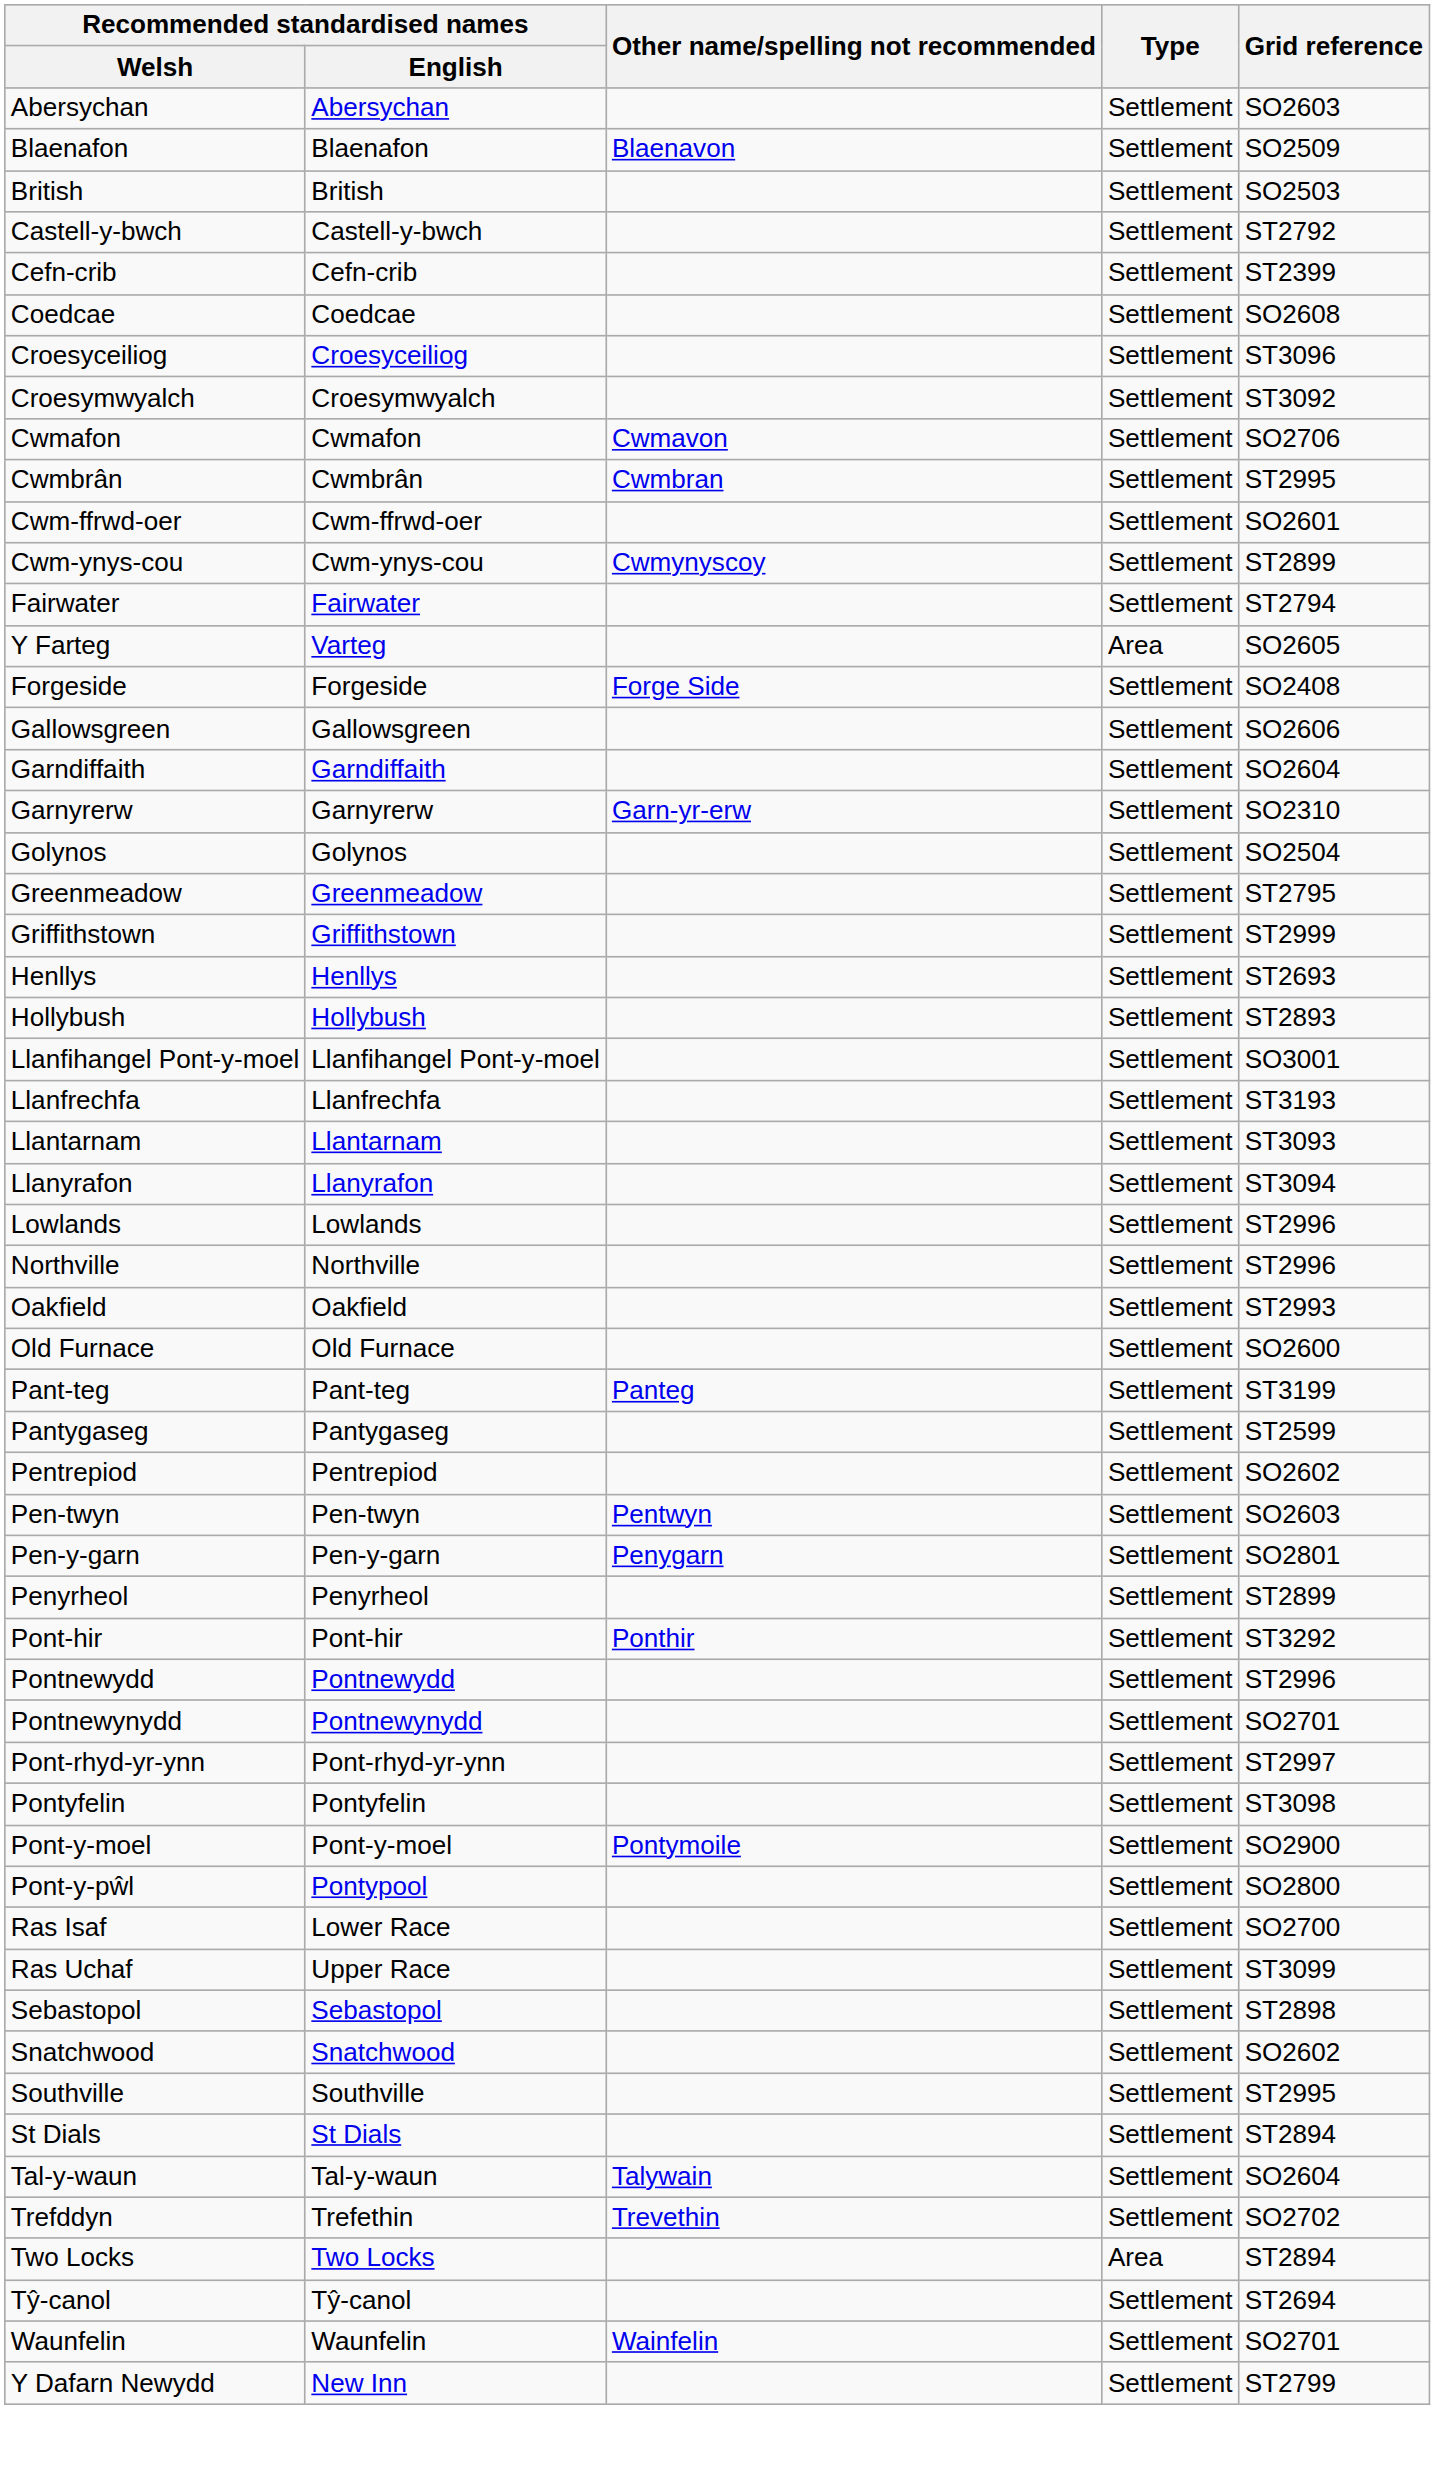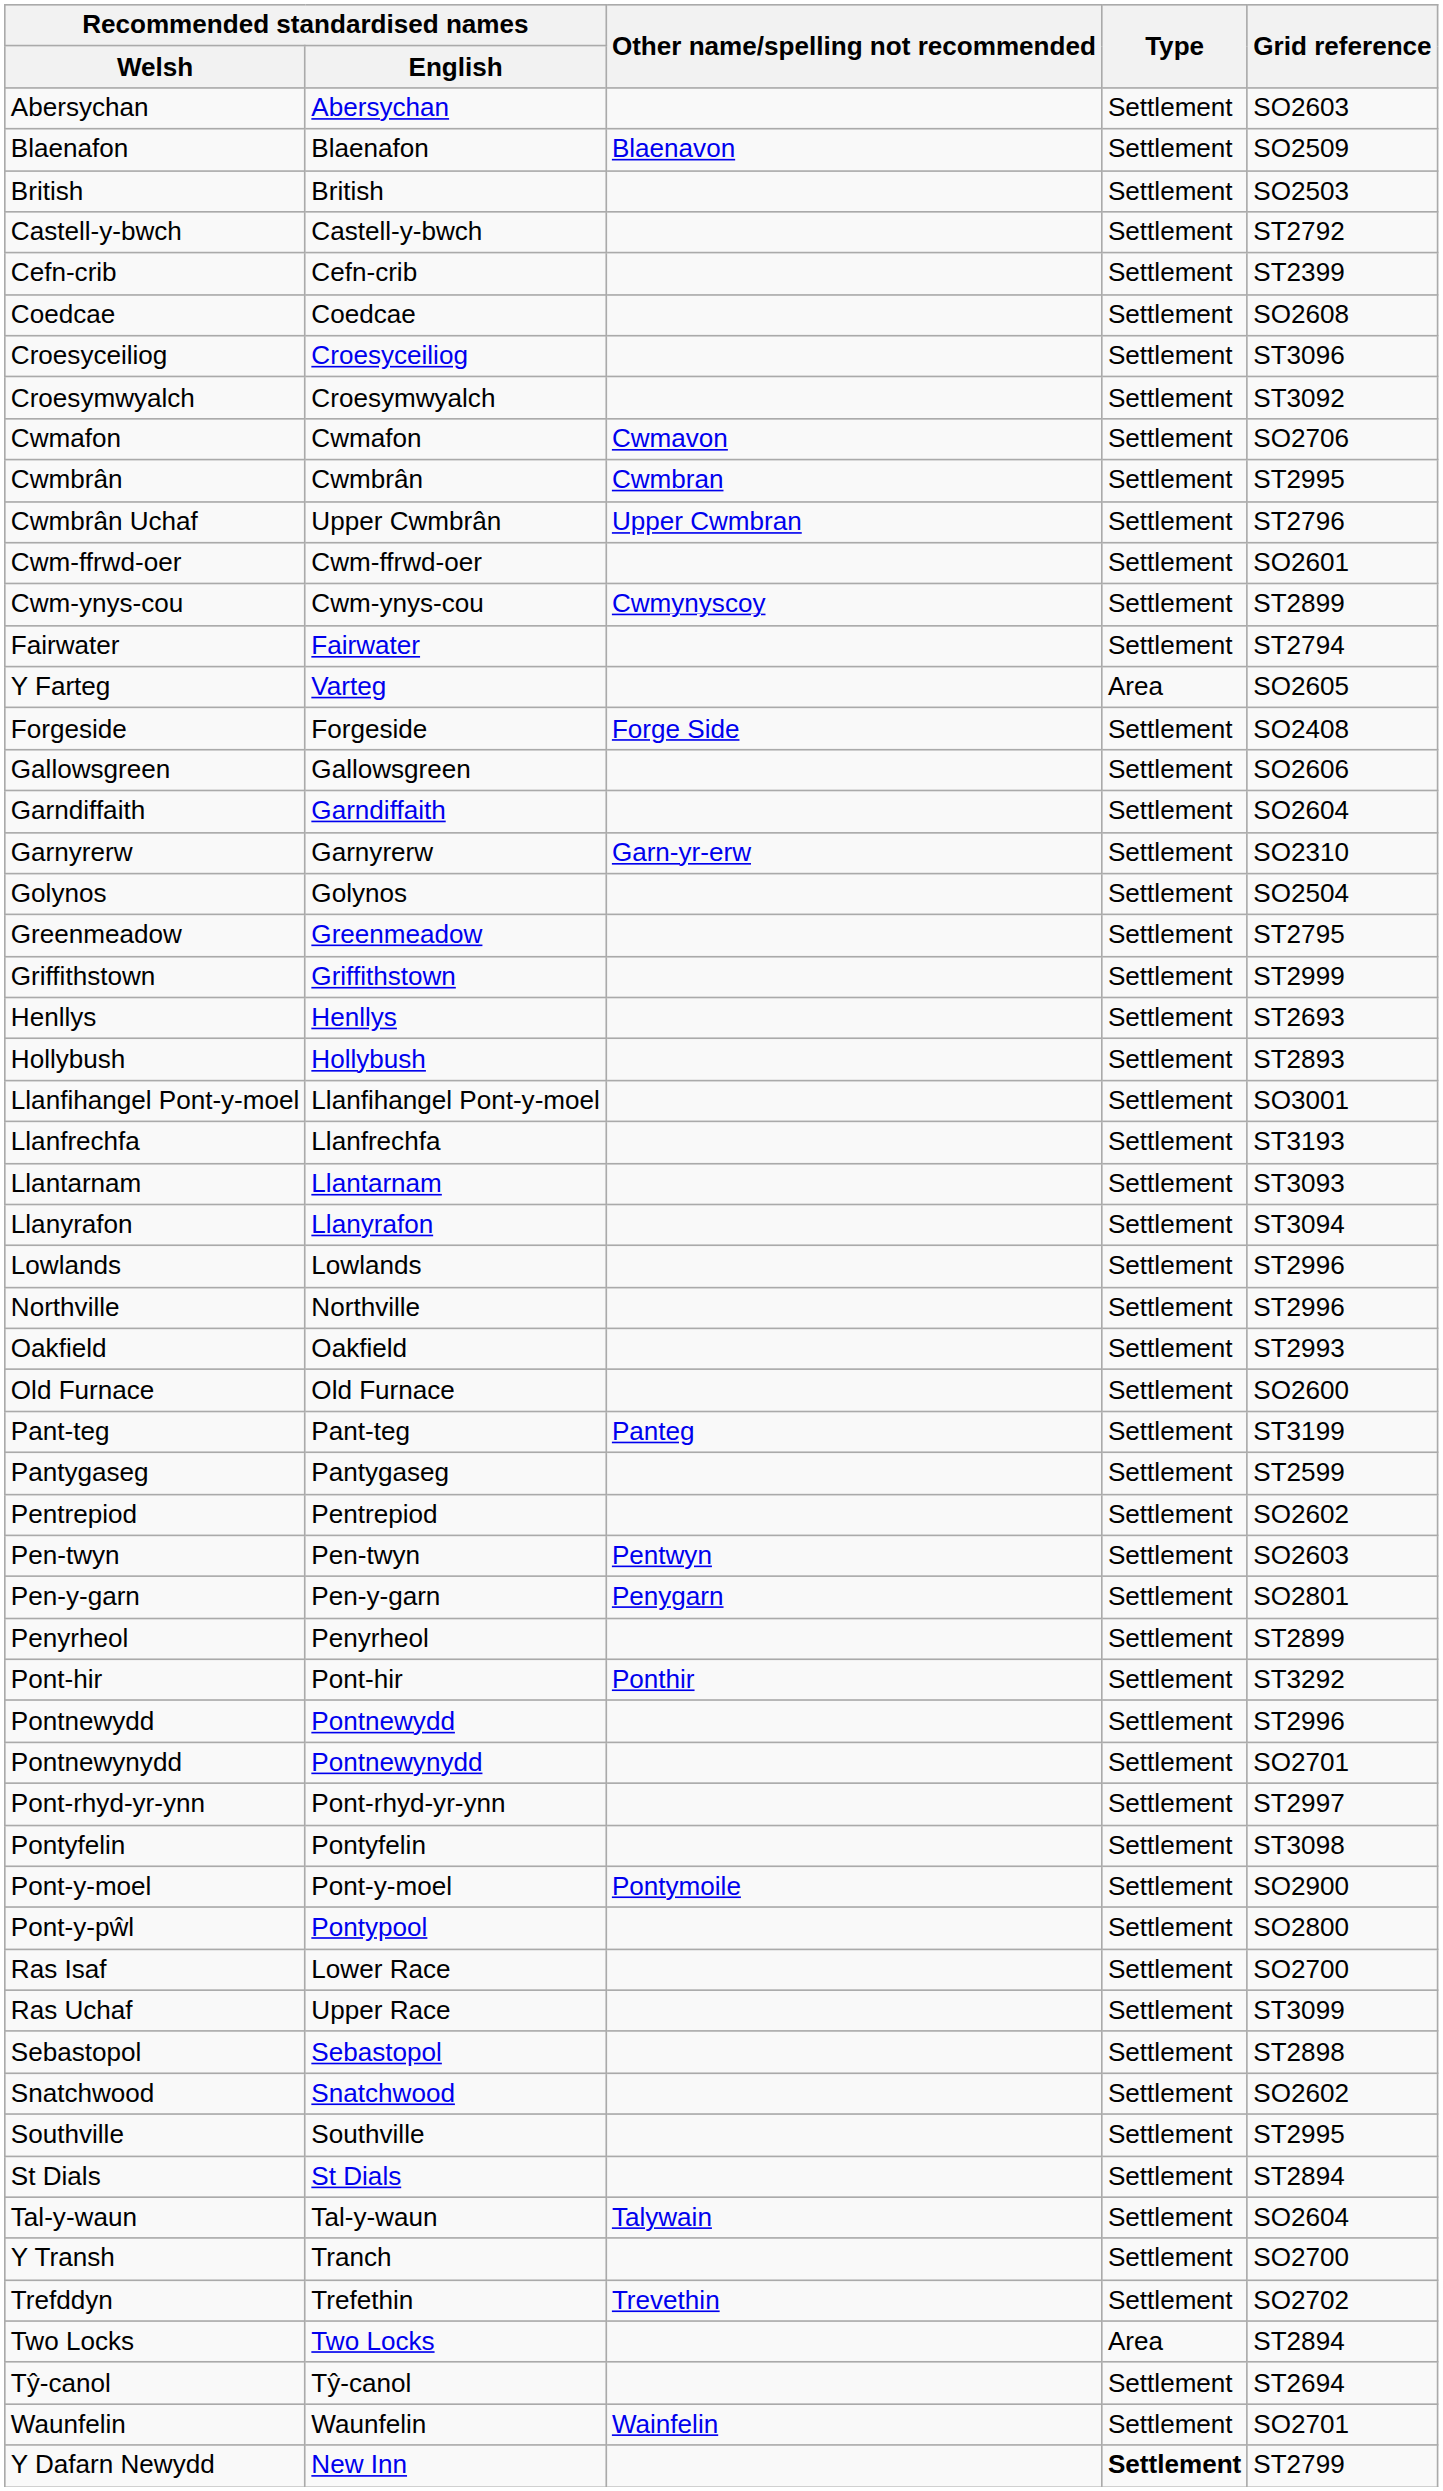 <table class="wikitable sortable">
 <tr>
 <th colspan="2">Recommended standardised names</th>
 <th rowspan="2">Other name/spelling not recommended</th>
 <th rowspan="2">Type</th>
 <th rowspan="2">Grid reference</th>
 </tr>
 <tr>
 <th>Welsh</th>
 <th>English</th>
 </tr>
 <tr>
 <td>Abersychan</td>
 <td><a href='#'>Abersychan</a></td>
 <td></td>
 <td>Settlement</td>
 <td>SO2603</td>
 </tr>
 <tr>
 <td>Blaenafon</td>
 <td>Blaenafon</td>
 <td><a href='#'>Blaenavon</a></td>
 <td>Settlement</td>
 <td>SO2509</td>
 </tr>
 <tr>
 <td>British</td>
 <td>British</td>
 <td></td>
 <td>Settlement</td>
 <td>SO2503</td>
 </tr>
 <tr>
 <td>Castell-y-bwch</td>
 <td>Castell-y-bwch</td>
 <td></td>
 <td>Settlement</td>
 <td>ST2792</td>
 </tr>
 <tr>
 <td>Cefn-crib</td>
 <td>Cefn-crib</td>
 <td></td>
 <td>Settlement</td>
 <td>ST2399</td>
 </tr>
 <tr>
 <td>Coedcae</td>
 <td>Coedcae</td>
 <td></td>
 <td>Settlement</td>
 <td>SO2608</td>
 </tr>
 <tr>
 <td>Croesyceiliog</td>
 <td><a href='#'>Croesyceiliog</a></td>
 <td></td>
 <td>Settlement</td>
 <td>ST3096</td>
 </tr>
 <tr>
 <td>Croesymwyalch</td>
 <td>Croesymwyalch</td>
 <td></td>
 <td>Settlement</td>
 <td>ST3092</td>
 </tr>
 <tr>
 <td>Cwmafon</td>
 <td>Cwmafon</td>
 <td><a href='#'>Cwmavon</a></td>
 <td>Settlement</td>
 <td>SO2706</td>
 </tr>
 <tr>
 <td>Cwmbrân</td>
 <td>Cwmbrân</td>
 <td><a href='#'>Cwmbran</a></td>
 <td>Settlement</td>
 <td>ST2995</td>
+</tr>
+<tr>
+<td>Cwmbrân Uchaf</td>
+<td>Upper Cwmbrân</td>
+<td><a href='#'>Upper Cwmbran</a></td>
+<td>Settlement</td>
+<td>ST2796</td>
 </tr>
 <tr>
 <td>Cwm-ffrwd-oer</td>
 <td>Cwm-ffrwd-oer</td>
 <td></td>
 <td>Settlement</td>
 <td>SO2601</td>
 </tr>
 <tr>
 <td>Cwm-ynys-cou</td>
 <td>Cwm-ynys-cou</td>
 <td><a href='#'>Cwmynyscoy</a></td>
 <td>Settlement</td>
 <td>ST2899</td>
 </tr>
 <tr>
 <td>Fairwater</td>
 <td><a href='#'>Fairwater</a></td>
 <td></td>
 <td>Settlement</td>
 <td>ST2794</td>
 </tr>
 <tr>
 <td>Y Farteg</td>
 <td><a href='#'>Varteg</a></td>
 <td></td>
 <td>Area</td>
 <td>SO2605</td>
 </tr>
 <tr>
 <td>Forgeside</td>
 <td>Forgeside</td>
 <td><a href='#'>Forge Side</a></td>
 <td>Settlement</td>
 <td>SO2408</td>
 </tr>
 <tr>
 <td>Gallowsgreen</td>
 <td>Gallowsgreen</td>
 <td></td>
 <td>Settlement</td>
 <td>SO2606</td>
 </tr>
 <tr>
 <td>Garndiffaith</td>
 <td><a href='#'>Garndiffaith</a></td>
 <td></td>
 <td>Settlement</td>
 <td>SO2604</td>
 </tr>
 <tr>
 <td>Garnyrerw</td>
 <td>Garnyrerw</td>
 <td><a href='#'>Garn-yr-erw</a></td>
 <td>Settlement</td>
 <td>SO2310</td>
 </tr>
 <tr>
 <td>Golynos</td>
 <td>Golynos</td>
 <td></td>
 <td>Settlement</td>
 <td>SO2504</td>
 </tr>
 <tr>
 <td>Greenmeadow</td>
 <td><a href='#'>Greenmeadow</a></td>
 <td></td>
 <td>Settlement</td>
 <td>ST2795</td>
 </tr>
 <tr>
 <td>Griffithstown</td>
 <td><a href='#'>Griffithstown</a></td>
 <td></td>
 <td>Settlement</td>
 <td>ST2999</td>
 </tr>
 <tr>
 <td>Henllys</td>
 <td><a href='#'>Henllys</a></td>
 <td></td>
 <td>Settlement</td>
 <td>ST2693</td>
 </tr>
 <tr>
 <td>Hollybush</td>
 <td><a href='#'>Hollybush</a></td>
 <td></td>
 <td>Settlement</td>
 <td>ST2893</td>
 </tr>
 <tr>
 <td>Llanfihangel Pont-y-moel</td>
 <td>Llanfihangel Pont-y-moel</td>
 <td></td>
 <td>Settlement</td>
 <td>SO3001</td>
 </tr>
 <tr>
 <td>Llanfrechfa</td>
 <td>Llanfrechfa</td>
 <td></td>
 <td>Settlement</td>
 <td>ST3193</td>
 </tr>
 <tr>
 <td>Llantarnam</td>
 <td><a href='#'>Llantarnam</a></td>
 <td></td>
 <td>Settlement</td>
 <td>ST3093</td>
 </tr>
 <tr>
 <td>Llanyrafon</td>
 <td><a href='#'>Llanyrafon</a></td>
 <td></td>
 <td>Settlement</td>
 <td>ST3094</td>
 </tr>
 <tr>
 <td>Lowlands</td>
 <td>Lowlands</td>
 <td></td>
 <td>Settlement</td>
 <td>ST2996</td>
 </tr>
 <tr>
 <td>Northville</td>
 <td>Northville</td>
 <td></td>
 <td>Settlement</td>
 <td>ST2996</td>
 </tr>
 <tr>
 <td>Oakfield</td>
 <td>Oakfield</td>
 <td></td>
 <td>Settlement</td>
 <td>ST2993</td>
 </tr>
 <tr>
 <td>Old Furnace</td>
 <td>Old Furnace</td>
 <td></td>
 <td>Settlement</td>
 <td>SO2600</td>
 </tr>
 <tr>
 <td>Pant-teg</td>
 <td>Pant-teg</td>
 <td><a href='#'>Panteg</a></td>
 <td>Settlement</td>
 <td>ST3199</td>
 </tr>
 <tr>
 <td>Pantygaseg</td>
 <td>Pantygaseg</td>
 <td></td>
 <td>Settlement</td>
 <td>ST2599</td>
 </tr>
 <tr>
 <td>Pentrepiod</td>
 <td>Pentrepiod</td>
 <td></td>
 <td>Settlement</td>
 <td>SO2602</td>
 </tr>
 <tr>
 <td>Pen-twyn</td>
 <td>Pen-twyn</td>
 <td><a href='#'>Pentwyn</a></td>
 <td>Settlement</td>
 <td>SO2603</td>
 </tr>
 <tr>
 <td>Pen-y-garn</td>
 <td>Pen-y-garn</td>
 <td><a href='#'>Penygarn</a></td>
 <td>Settlement</td>
 <td>SO2801</td>
 </tr>
 <tr>
 <td>Penyrheol</td>
 <td>Penyrheol</td>
 <td></td>
 <td>Settlement</td>
 <td>ST2899</td>
 </tr>
 <tr>
 <td>Pont-hir</td>
 <td>Pont-hir</td>
 <td><a href='#'>Ponthir</a></td>
 <td>Settlement</td>
 <td>ST3292</td>
 </tr>
 <tr>
 <td>Pontnewydd</td>
 <td><a href='#'>Pontnewydd</a></td>
 <td></td>
 <td>Settlement</td>
 <td>ST2996</td>
 </tr>
 <tr>
 <td>Pontnewynydd</td>
 <td><a href='#'>Pontnewynydd</a></td>
 <td></td>
 <td>Settlement</td>
 <td>SO2701</td>
 </tr>
 <tr>
 <td>Pont-rhyd-yr-ynn</td>
 <td>Pont-rhyd-yr-ynn</td>
 <td></td>
 <td>Settlement</td>
 <td>ST2997</td>
 </tr>
 <tr>
 <td>Pontyfelin</td>
 <td>Pontyfelin</td>
 <td></td>
 <td>Settlement</td>
 <td>ST3098</td>
 </tr>
 <tr>
 <td>Pont-y-moel</td>
 <td>Pont-y-moel</td>
 <td><a href='#'>Pontymoile</a></td>
 <td>Settlement</td>
 <td>SO2900</td>
 </tr>
 <tr>
 <td>Pont-y-pŵl</td>
 <td><a href='#'>Pontypool</a></td>
 <td></td>
 <td>Settlement</td>
 <td>SO2800</td>
 </tr>
 <tr>
 <td>Ras Isaf</td>
 <td>Lower Race</td>
 <td></td>
 <td>Settlement</td>
 <td>SO2700</td>
 </tr>
 <tr>
 <td>Ras Uchaf</td>
 <td>Upper Race</td>
 <td></td>
 <td>Settlement</td>
 <td>ST3099</td>
 </tr>
 <tr>
 <td>Sebastopol</td>
 <td><a href='#'>Sebastopol</a></td>
 <td></td>
 <td>Settlement</td>
 <td>ST2898</td>
 </tr>
 <tr>
 <td>Snatchwood</td>
 <td><a href='#'>Snatchwood</a></td>
 <td></td>
 <td>Settlement</td>
 <td>SO2602</td>
 </tr>
 <tr>
 <td>Southville</td>
 <td>Southville</td>
 <td></td>
 <td>Settlement</td>
 <td>ST2995</td>
 </tr>
 <tr>
 <td>St Dials</td>
 <td><a href='#'>St Dials</a></td>
 <td></td>
 <td>Settlement</td>
 <td>ST2894</td>
 </tr>
 <tr>
 <td>Tal-y-waun</td>
 <td>Tal-y-waun</td>
 <td><a href='#'>Talywain</a></td>
 <td>Settlement</td>
 <td>SO2604</td>
 </tr>
 <tr>
+<td>Y Transh</td>
+<td>Tranch</td>
+<td></td>
+<td>Settlement</td>
+<td>SO2700</td>
+</tr>
+<tr>
 <td>Trefddyn</td>
 <td>Trefethin</td>
 <td><a href='#'>Trevethin</a></td>
 <td>Settlement</td>
 <td>SO2702</td>
 </tr>
 <tr>
 <td>Two Locks</td>
 <td><a href='#'>Two Locks</a></td>
 <td></td>
 <td>Area</td>
 <td>ST2894</td>
 </tr>
 <tr>
 <td>Tŷ-canol</td>
 <td>Tŷ-canol</td>
 <td></td>
 <td>Settlement</td>
 <td>ST2694</td>
 </tr>
 <tr>
 <td>Waunfelin</td>
 <td>Waunfelin</td>
 <td><a href='#'>Wainfelin</a></td>
 <td>Settlement</td>
 <td>SO2701</td>
 </tr>
 <tr>
 <td>Y Dafarn Newydd</td>
 <td><a href='#'>New Inn</a></td>
 <td></td>
-<td>Settlement</td>
+<td><strong>Settlement</strong></td>
 <td>ST2799</td>
 </tr>
 </table>
